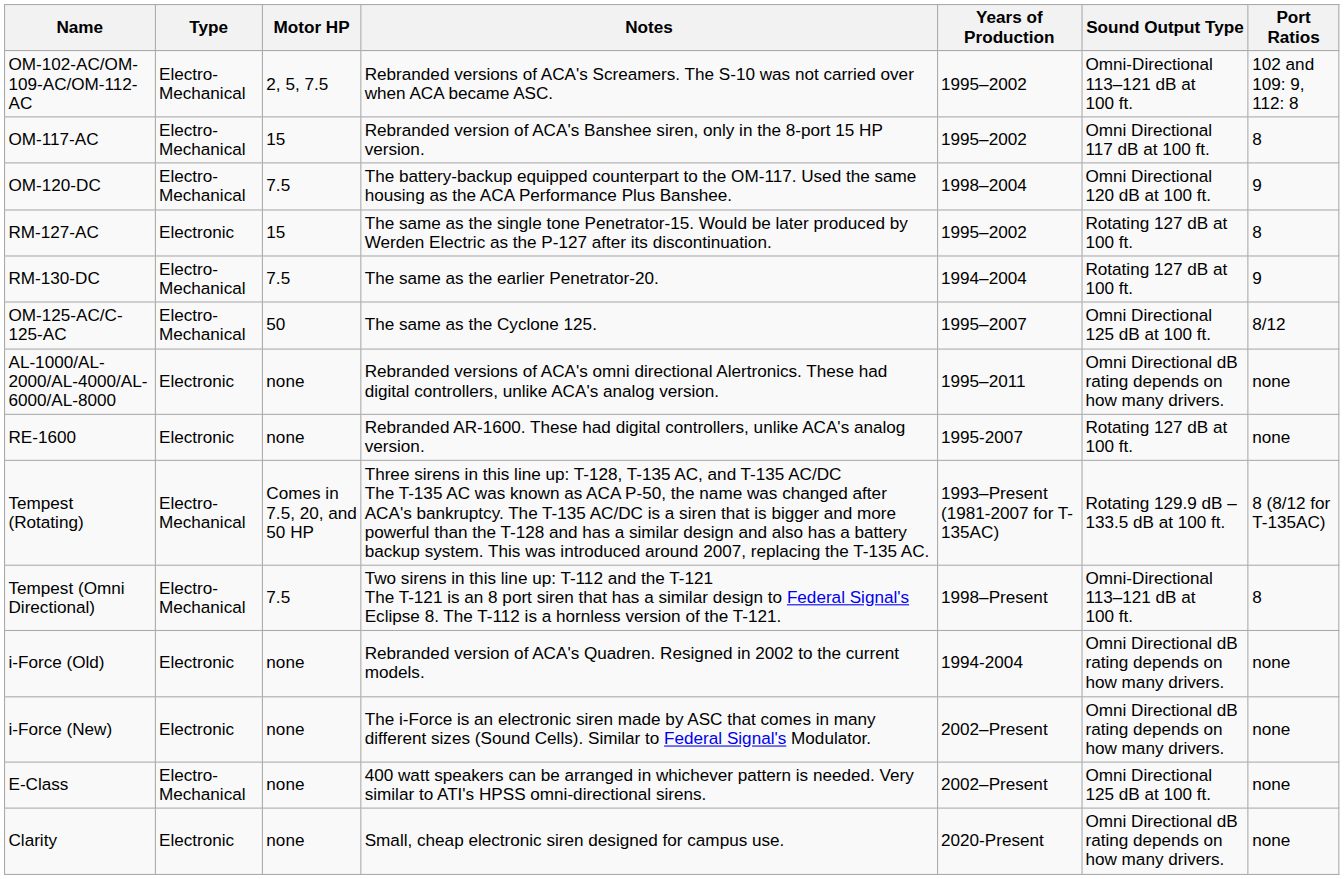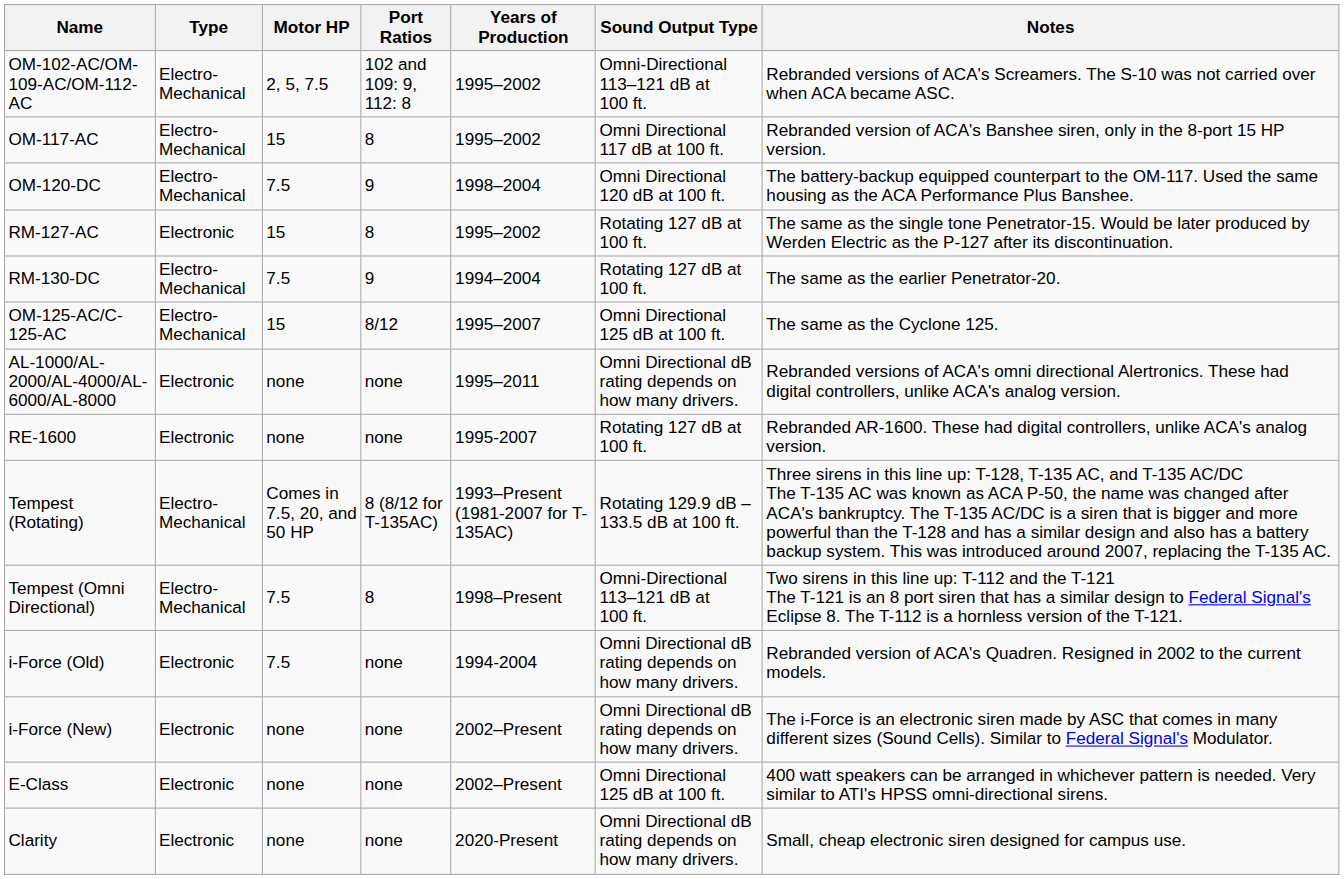 <table class="wikitable">
 <tr>
 <th>Name</th>
 <th>Type</th>
 <th>Motor HP</th>
-<th>Notes</th>
+<th>Port Ratios</th>
 <th>Years of Production</th>
 <th>Sound Output Type</th>
-<th>Port Ratios</th>
+<th>Notes</th>
 </tr>
 <tr>
 <td>OM-102-AC/OM-109-AC/OM-112-AC</td>
 <td>Electro-Mechanical</td>
 <td>2, 5, 7.5</td>
-<td>Rebranded versions of ACA's Screamers. The S-10 was not carried over when ACA became ASC.</td>
+<td>102 and 109: 9, 112: 8</td>
 <td>1995–2002</td>
 <td>Omni-Directional 113–121 dB at 100 ft.</td>
-<td>102 and 109: 9, 112: 8</td>
+<td>Rebranded versions of ACA's Screamers. The S-10 was not carried over when ACA became ASC.</td>
 </tr>
 <tr>
 <td>OM-117-AC</td>
 <td>Electro-Mechanical</td>
 <td>15</td>
-<td>Rebranded version of ACA's Banshee siren, only in the 8-port 15 HP version.</td>
+<td>8</td>
 <td>1995–2002</td>
 <td>Omni Directional 117 dB at 100 ft.</td>
-<td>8</td>
+<td>Rebranded version of ACA's Banshee siren, only in the 8-port 15 HP version.</td>
 </tr>
 <tr>
 <td>OM-120-DC</td>
 <td>Electro-Mechanical</td>
 <td>7.5</td>
-<td>The battery-backup equipped counterpart to the OM-117. Used the same housing as the ACA Performance Plus Banshee.</td>
+<td>9</td>
 <td>1998–2004</td>
 <td>Omni Directional 120 dB at 100 ft.</td>
-<td>9</td>
+<td>The battery-backup equipped counterpart to the OM-117. Used the same housing as the ACA Performance Plus Banshee.</td>
 </tr>
 <tr>
 <td>RM-127-AC</td>
 <td>Electronic</td>
 <td>15</td>
-<td>The same as the single tone Penetrator-15. Would be later produced by Werden Electric as the P-127 after its discontinuation.</td>
+<td>8</td>
 <td>1995–2002</td>
 <td>Rotating 127 dB at 100 ft.</td>
-<td>8</td>
+<td>The same as the single tone Penetrator-15. Would be later produced by Werden Electric as the P-127 after its discontinuation.</td>
 </tr>
 <tr>
 <td>RM-130-DC</td>
 <td>Electro-Mechanical</td>
 <td>7.5</td>
-<td>The same as the earlier Penetrator-20.</td>
+<td>9</td>
 <td>1994–2004</td>
 <td>Rotating 127 dB at 100 ft.</td>
-<td>9</td>
+<td>The same as the earlier Penetrator-20.</td>
 </tr>
 <tr>
 <td>OM-125-AC/C-125-AC</td>
 <td>Electro-Mechanical</td>
-<td>50</td>
-<td>The same as the Cyclone 125.</td>
+<td>15</td>
+<td>8/12</td>
 <td>1995–2007</td>
 <td>Omni Directional 125 dB at 100 ft.</td>
-<td>8/12</td>
+<td>The same as the Cyclone 125.</td>
 </tr>
 <tr>
 <td>AL-1000/AL-2000/AL-4000/AL-6000/AL-8000</td>
 <td>Electronic</td>
 <td>none</td>
-<td>Rebranded versions of ACA's omni directional Alertronics. These had digital controllers, unlike ACA's analog version.</td>
+<td>none</td>
 <td>1995–2011</td>
 <td>Omni Directional dB rating depends on how many drivers.</td>
-<td>none</td>
+<td>Rebranded versions of ACA's omni directional Alertronics. These had digital controllers, unlike ACA's analog version.</td>
 </tr>
 <tr>
 <td>RE-1600</td>
 <td>Electronic</td>
 <td>none</td>
-<td>Rebranded AR-1600. These had digital controllers, unlike ACA's analog version.</td>
+<td>none</td>
 <td>1995-2007</td>
 <td>Rotating 127 dB at 100 ft.</td>
-<td>none</td>
+<td>Rebranded AR-1600. These had digital controllers, unlike ACA's analog version.</td>
 </tr>
 <tr>
 <td>Tempest (Rotating)</td>
 <td>Electro-Mechanical</td>
 <td>Comes in 7.5, 20, and 50 HP</td>
-<td>Three sirens in this line up: T-128, T-135 AC, and T-135 AC/DC<br>The T-135 AC was known as ACA P-50, the name was changed after ACA's bankruptcy.  The T-135 AC/DC is a siren that is bigger and more powerful than the T-128 and has a similar design and also has a battery backup system. This was introduced around 2007, replacing the T-135 AC.</td>
+<td>8 (8/12 for T-135AC)</td>
 <td>1993–Present (1981-2007 for T-135AC)</td>
 <td>Rotating 129.9 dB – 133.5 dB at 100 ft.</td>
-<td>8 (8/12 for T-135AC)</td>
+<td>Three sirens in this line up: T-128, T-135 AC, and T-135 AC/DC<br>The T-135 AC was known as ACA P-50, the name was changed after ACA's bankruptcy.  The T-135 AC/DC is a siren that is bigger and more powerful than the T-128 and has a similar design and also has a battery backup system. This was introduced around 2007, replacing the T-135 AC.</td>
 </tr>
 <tr>
 <td>Tempest (Omni Directional)</td>
 <td>Electro-Mechanical</td>
 <td>7.5</td>
-<td>Two sirens in this line up: T-112 and the T-121<br>The T-121 is an 8 port siren that has a similar design to <a href='#'>Federal Signal's</a> Eclipse 8. The T-112 is a hornless version of the T-121.</td>
+<td>8</td>
 <td>1998–Present</td>
 <td>Omni-Directional 113–121 dB at 100 ft.</td>
-<td>8</td>
+<td>Two sirens in this line up: T-112 and the T-121<br>The T-121 is an 8 port siren that has a similar design to <a href='#'>Federal Signal's</a> Eclipse 8. The T-112 is a hornless version of the T-121.</td>
 </tr>
 <tr>
 <td>i-Force (Old)</td>
 <td>Electronic</td>
+<td>7.5</td>
 <td>none</td>
-<td>Rebranded version of ACA's Quadren. Resigned in 2002 to the current models.</td>
 <td>1994-2004</td>
 <td>Omni Directional dB rating depends on how many drivers.</td>
-<td>none</td>
+<td>Rebranded version of ACA's Quadren. Resigned in 2002 to the current models.</td>
 </tr>
 <tr>
 <td>i-Force (New)</td>
 <td>Electronic</td>
 <td>none</td>
-<td>The i-Force is an electronic siren made by ASC that comes in many different sizes (Sound Cells). Similar to <a href='#'>Federal Signal's</a> Modulator.</td>
+<td>none</td>
 <td>2002–Present</td>
 <td>Omni Directional dB rating depends on how many drivers.</td>
-<td>none</td>
+<td>The i-Force is an electronic siren made by ASC that comes in many different sizes (Sound Cells). Similar to <a href='#'>Federal Signal's</a> Modulator.</td>
 </tr>
 <tr>
 <td>E-Class</td>
-<td>Electro-Mechanical</td>
+<td>Electronic</td>
 <td>none</td>
-<td>400 watt speakers can be arranged in whichever pattern is needed. Very similar to ATI's HPSS omni-directional sirens.</td>
+<td>none</td>
 <td>2002–Present</td>
 <td>Omni Directional 125 dB at 100 ft.</td>
-<td>none</td>
+<td>400 watt speakers can be arranged in whichever pattern is needed. Very similar to ATI's HPSS omni-directional sirens.</td>
 </tr>
 <tr>
 <td>Clarity</td>
 <td>Electronic</td>
 <td>none</td>
-<td>Small, cheap electronic siren designed for campus use.</td>
+<td>none</td>
 <td>2020-Present</td>
 <td>Omni Directional dB rating depends on how many drivers.</td>
-<td>none</td>
+<td>Small, cheap electronic siren designed for campus use.</td>
 </tr>
 </table>
